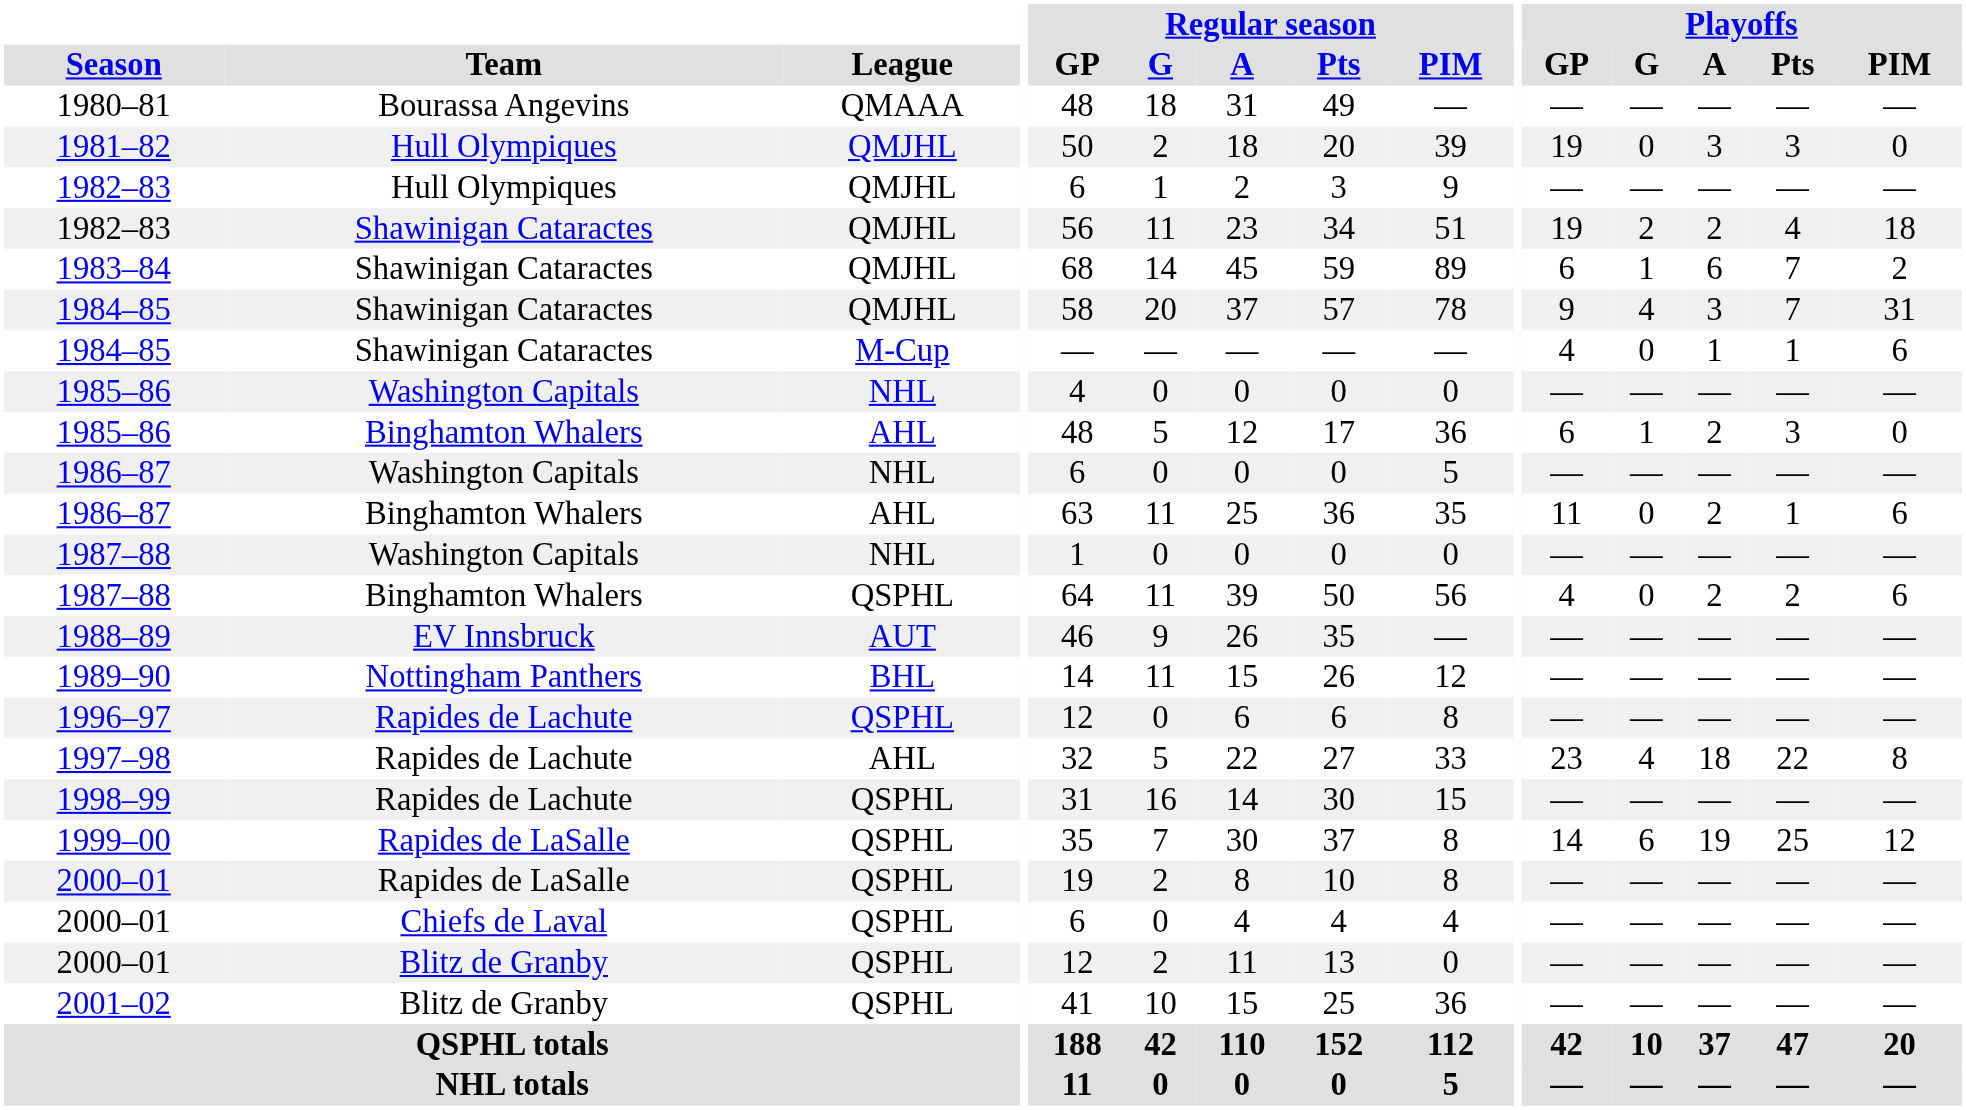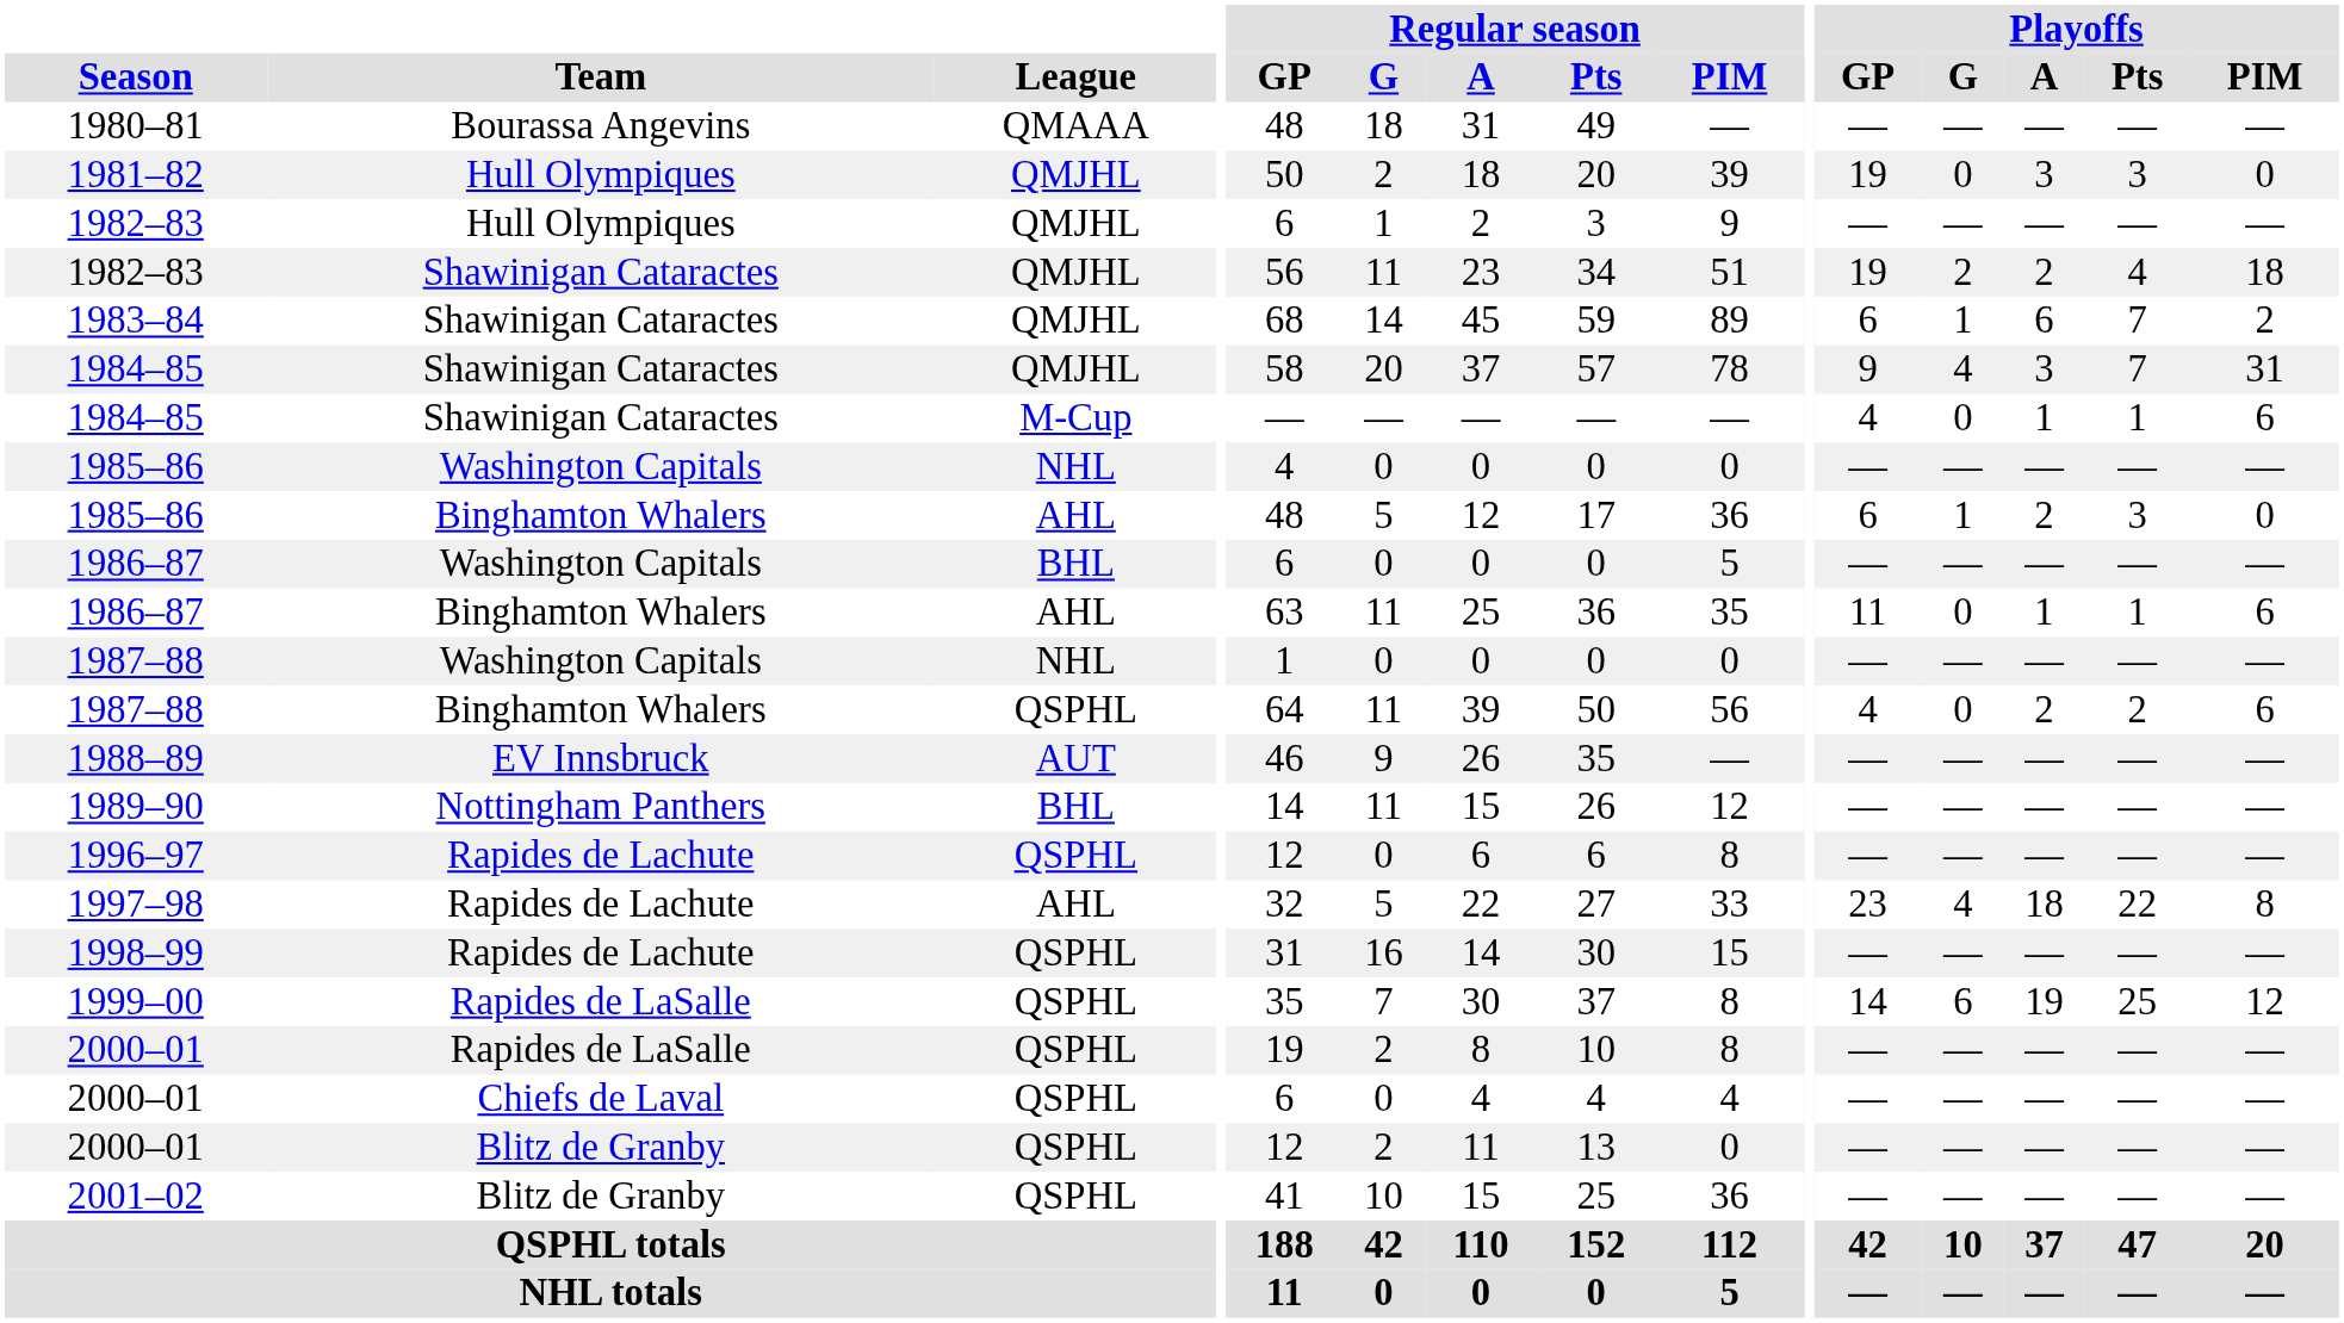 <table border="0" cellpadding="1" cellspacing="0" style="text-align:center; width:60em">
 <tr bgcolor="#e0e0e0">
 <th colspan="3" bgcolor="#ffffff"></th>
 <th rowspan="100" bgcolor="#ffffff"></th>
 <th colspan="5"><a href='#'>Regular season</a></th>
 <th rowspan="100" bgcolor="#ffffff"></th>
 <th colspan="5"><a href='#'>Playoffs</a></th>
 </tr>
 <tr bgcolor="#e0e0e0">
 <th><a href='#'>Season</a></th>
 <th>Team</th>
 <th>League</th>
 <th>GP</th>
 <th><a href='#'>G</a></th>
 <th><a href='#'>A</a></th>
 <th><a href='#'>Pts</a></th>
 <th><a href='#'>PIM</a></th>
 <th>GP</th>
 <th>G</th>
 <th>A</th>
 <th>Pts</th>
 <th>PIM</th>
 </tr>
 <tr>
 <td>1980–81</td>
 <td>Bourassa Angevins</td>
 <td>QMAAA</td>
 <td>48</td>
 <td>18</td>
 <td>31</td>
 <td>49</td>
 <td>—</td>
 <td>—</td>
 <td>—</td>
 <td>—</td>
 <td>—</td>
 <td>—</td>
 </tr>
 <tr bgcolor="#f0f0f0">
 <td><a href='#'>1981–82</a></td>
 <td><a href='#'>Hull Olympiques</a></td>
 <td><a href='#'>QMJHL</a></td>
 <td>50</td>
 <td>2</td>
 <td>18</td>
 <td>20</td>
 <td>39</td>
 <td>19</td>
 <td>0</td>
 <td>3</td>
 <td>3</td>
 <td>0</td>
 </tr>
 <tr>
 <td><a href='#'>1982–83</a></td>
 <td>Hull Olympiques</td>
 <td>QMJHL</td>
 <td>6</td>
 <td>1</td>
 <td>2</td>
 <td>3</td>
 <td>9</td>
 <td>—</td>
 <td>—</td>
 <td>—</td>
 <td>—</td>
 <td>—</td>
 </tr>
 <tr bgcolor="#f0f0f0">
 <td>1982–83</td>
 <td><a href='#'>Shawinigan Cataractes</a></td>
 <td>QMJHL</td>
 <td>56</td>
 <td>11</td>
 <td>23</td>
 <td>34</td>
 <td>51</td>
 <td>19</td>
 <td>2</td>
 <td>2</td>
 <td>4</td>
 <td>18</td>
 </tr>
 <tr>
 <td><a href='#'>1983–84</a></td>
 <td>Shawinigan Cataractes</td>
 <td>QMJHL</td>
 <td>68</td>
 <td>14</td>
 <td>45</td>
 <td>59</td>
 <td>89</td>
 <td>6</td>
 <td>1</td>
 <td>6</td>
 <td>7</td>
 <td>2</td>
 </tr>
 <tr bgcolor="#f0f0f0">
 <td><a href='#'>1984–85</a></td>
 <td>Shawinigan Cataractes</td>
 <td>QMJHL</td>
 <td>58</td>
 <td>20</td>
 <td>37</td>
 <td>57</td>
 <td>78</td>
 <td>9</td>
 <td>4</td>
 <td>3</td>
 <td>7</td>
 <td>31</td>
 </tr>
 <tr>
 <td><a href='#'>1984–85</a></td>
 <td>Shawinigan Cataractes</td>
 <td><a href='#'>M-Cup</a></td>
 <td>—</td>
 <td>—</td>
 <td>—</td>
 <td>—</td>
 <td>—</td>
 <td>4</td>
 <td>0</td>
 <td>1</td>
 <td>1</td>
 <td>6</td>
 </tr>
 <tr bgcolor="#f0f0f0">
 <td><a href='#'>1985–86</a></td>
 <td><a href='#'>Washington Capitals</a></td>
 <td><a href='#'>NHL</a></td>
 <td>4</td>
 <td>0</td>
 <td>0</td>
 <td>0</td>
 <td>0</td>
 <td>—</td>
 <td>—</td>
 <td>—</td>
 <td>—</td>
 <td>—</td>
 </tr>
 <tr>
 <td><a href='#'>1985–86</a></td>
 <td><a href='#'>Binghamton Whalers</a></td>
 <td><a href='#'>AHL</a></td>
 <td>48</td>
 <td>5</td>
 <td>12</td>
 <td>17</td>
 <td>36</td>
 <td>6</td>
 <td>1</td>
 <td>2</td>
 <td>3</td>
 <td>0</td>
 </tr>
 <tr bgcolor="#f0f0f0">
 <td><a href='#'>1986–87</a></td>
 <td>Washington Capitals</td>
-<td>NHL</td>
+<td><a href='#'>BHL</a></td>
 <td>6</td>
 <td>0</td>
 <td>0</td>
 <td>0</td>
 <td>5</td>
 <td>—</td>
 <td>—</td>
 <td>—</td>
 <td>—</td>
 <td>—</td>
 </tr>
 <tr>
 <td><a href='#'>1986–87</a></td>
 <td>Binghamton Whalers</td>
 <td>AHL</td>
 <td>63</td>
 <td>11</td>
 <td>25</td>
 <td>36</td>
 <td>35</td>
 <td>11</td>
 <td>0</td>
-<td>2</td>
+<td>1</td>
 <td>1</td>
 <td>6</td>
 </tr>
 <tr bgcolor="#f0f0f0">
 <td><a href='#'>1987–88</a></td>
 <td>Washington Capitals</td>
 <td>NHL</td>
 <td>1</td>
 <td>0</td>
 <td>0</td>
 <td>0</td>
 <td>0</td>
 <td>—</td>
 <td>—</td>
 <td>—</td>
 <td>—</td>
 <td>—</td>
 </tr>
 <tr>
 <td><a href='#'>1987–88</a></td>
 <td>Binghamton Whalers</td>
 <td>QSPHL</td>
 <td>64</td>
 <td>11</td>
 <td>39</td>
 <td>50</td>
 <td>56</td>
 <td>4</td>
 <td>0</td>
 <td>2</td>
 <td>2</td>
 <td>6</td>
 </tr>
 <tr bgcolor="#f0f0f0">
 <td><a href='#'>1988–89</a></td>
 <td><a href='#'>EV Innsbruck</a></td>
 <td><a href='#'>AUT</a></td>
 <td>46</td>
 <td>9</td>
 <td>26</td>
 <td>35</td>
 <td>—</td>
 <td>—</td>
 <td>—</td>
 <td>—</td>
 <td>—</td>
 <td>—</td>
 </tr>
 <tr>
 <td><a href='#'>1989–90</a></td>
 <td><a href='#'>Nottingham Panthers</a></td>
 <td><a href='#'>BHL</a></td>
 <td>14</td>
 <td>11</td>
 <td>15</td>
 <td>26</td>
 <td>12</td>
 <td>—</td>
 <td>—</td>
 <td>—</td>
 <td>—</td>
 <td>—</td>
 </tr>
 <tr bgcolor="#f0f0f0">
 <td><a href='#'>1996–97</a></td>
 <td><a href='#'>Rapides de Lachute</a></td>
 <td><a href='#'>QSPHL</a></td>
 <td>12</td>
 <td>0</td>
 <td>6</td>
 <td>6</td>
 <td>8</td>
 <td>—</td>
 <td>—</td>
 <td>—</td>
 <td>—</td>
 <td>—</td>
 </tr>
 <tr>
 <td><a href='#'>1997–98</a></td>
 <td>Rapides de Lachute</td>
 <td>AHL</td>
 <td>32</td>
 <td>5</td>
 <td>22</td>
 <td>27</td>
 <td>33</td>
 <td>23</td>
 <td>4</td>
 <td>18</td>
 <td>22</td>
 <td>8</td>
 </tr>
 <tr bgcolor="#f0f0f0">
 <td><a href='#'>1998–99</a></td>
 <td>Rapides de Lachute</td>
 <td>QSPHL</td>
 <td>31</td>
 <td>16</td>
 <td>14</td>
 <td>30</td>
 <td>15</td>
 <td>—</td>
 <td>—</td>
 <td>—</td>
 <td>—</td>
 <td>—</td>
 </tr>
 <tr>
 <td><a href='#'>1999–00</a></td>
 <td><a href='#'>Rapides de LaSalle</a></td>
 <td>QSPHL</td>
 <td>35</td>
 <td>7</td>
 <td>30</td>
 <td>37</td>
 <td>8</td>
 <td>14</td>
 <td>6</td>
 <td>19</td>
 <td>25</td>
 <td>12</td>
 </tr>
 <tr bgcolor="#f0f0f0">
 <td><a href='#'>2000–01</a></td>
 <td>Rapides de LaSalle</td>
 <td>QSPHL</td>
 <td>19</td>
 <td>2</td>
 <td>8</td>
 <td>10</td>
 <td>8</td>
 <td>—</td>
 <td>—</td>
 <td>—</td>
 <td>—</td>
 <td>—</td>
 </tr>
 <tr>
 <td>2000–01</td>
 <td><a href='#'>Chiefs de Laval</a></td>
 <td>QSPHL</td>
 <td>6</td>
 <td>0</td>
 <td>4</td>
 <td>4</td>
 <td>4</td>
 <td>—</td>
 <td>—</td>
 <td>—</td>
 <td>—</td>
 <td>—</td>
 </tr>
 <tr bgcolor="#f0f0f0">
 <td>2000–01</td>
 <td><a href='#'>Blitz de Granby</a></td>
 <td>QSPHL</td>
 <td>12</td>
 <td>2</td>
 <td>11</td>
 <td>13</td>
 <td>0</td>
 <td>—</td>
 <td>—</td>
 <td>—</td>
 <td>—</td>
 <td>—</td>
 </tr>
 <tr>
 <td><a href='#'>2001–02</a></td>
 <td>Blitz de Granby</td>
 <td>QSPHL</td>
 <td>41</td>
 <td>10</td>
 <td>15</td>
 <td>25</td>
 <td>36</td>
 <td>—</td>
 <td>—</td>
 <td>—</td>
 <td>—</td>
 <td>—</td>
 </tr>
 <tr bgcolor="#e0e0e0">
 <th colspan="3">QSPHL totals</th>
 <th>188</th>
 <th>42</th>
 <th>110</th>
 <th>152</th>
 <th>112</th>
 <th>42</th>
 <th>10</th>
 <th>37</th>
 <th>47</th>
 <th>20</th>
 </tr>
 <tr bgcolor="#e0e0e0">
 <th colspan="3">NHL totals</th>
 <th>11</th>
 <th>0</th>
 <th>0</th>
 <th>0</th>
 <th>5</th>
 <th>—</th>
 <th>—</th>
 <th>—</th>
 <th>—</th>
 <th>—</th>
 </tr>
 </table>
